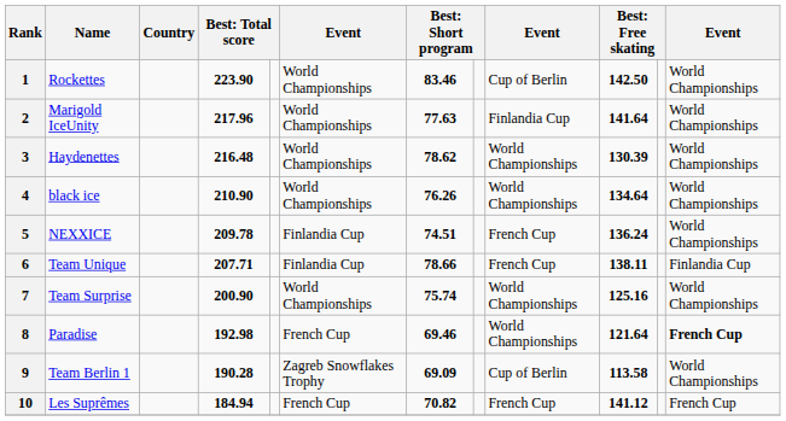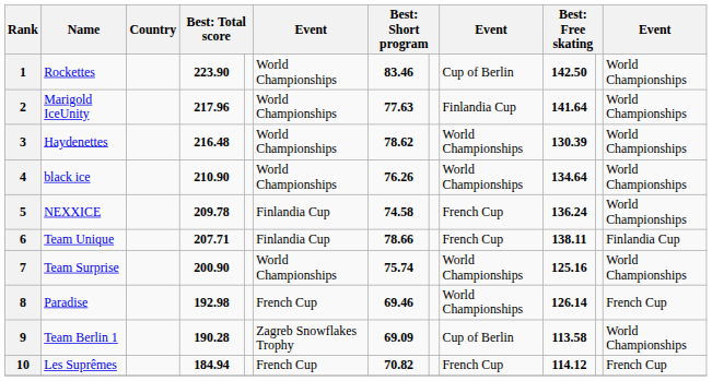 <table class="wikitable sortable">
 <tr>
 <th>Rank</th>
 <th>Name</th>
 <th>Country</th>
 <th width=120px colspan="2">Best: Total score</th>
 <th>Event</th>
 <th colspan="2">Best: <br> Short program</th>
 <th>Event</th>
 <th colspan="2">Best: <br> Free skating</th>
 <th>Event</th>
 </tr>
 <tr>
 <th>1</th>
 <td><a href='#'>Rockettes</a></td>
 <td align=center></td>
 <td align=center><strong>223.90</strong></td>
 <td align=center></td>
 <td>World Championships</td>
 <td align=center><strong>83.46</strong></td>
 <td align=center></td>
 <td>Cup of Berlin</td>
 <td align=center><strong>142.50</strong></td>
 <td align=center></td>
 <td>World Championships</td>
 </tr>
 <tr>
 <th>2</th>
 <td><a href='#'>Marigold IceUnity</a></td>
 <td align=center></td>
 <td align=center><strong>217.96</strong></td>
 <td align=center></td>
 <td>World Championships</td>
 <td align=center><strong>77.63</strong></td>
 <td align=center></td>
 <td>Finlandia Cup</td>
 <td align=center><strong>141.64</strong></td>
 <td align=center></td>
 <td>World Championships</td>
 </tr>
 <tr>
 <th>3</th>
 <td><a href='#'>Haydenettes</a></td>
 <td align=center></td>
 <td align=center><strong>216.48</strong></td>
 <td align=center></td>
 <td>World Championships</td>
 <td align=center><strong>78.62</strong></td>
 <td align=center></td>
 <td>World Championships</td>
 <td align=center><strong>130.39</strong></td>
 <td align=center></td>
 <td>World Championships</td>
 </tr>
 <tr>
 <th>4</th>
 <td><a href='#'>black ice</a></td>
 <td align=center></td>
 <td align=center><strong>210.90</strong></td>
 <td align=center></td>
 <td>World Championships</td>
 <td align=center><strong>76.26</strong></td>
 <td align=center></td>
 <td>World Championships</td>
 <td align=center><strong>134.64</strong></td>
 <td align=center></td>
 <td>World Championships</td>
 </tr>
 <tr>
 <th>5</th>
 <td><a href='#'>NEXXICE</a></td>
 <td align=center></td>
 <td align=center><strong>209.78</strong></td>
 <td align=center></td>
 <td>Finlandia Cup</td>
-<td align=center><strong>74.51</strong></td>
+<td align=center><strong>74.58</strong></td>
 <td align=center></td>
 <td>French Cup</td>
 <td align=center><strong>136.24</strong></td>
 <td align=center></td>
 <td>World Championships</td>
 </tr>
 <tr>
 <th>6</th>
 <td><a href='#'>Team Unique</a></td>
 <td align=center></td>
 <td align=center><strong>207.71</strong></td>
 <td align=center></td>
 <td>Finlandia Cup</td>
 <td align=center><strong>78.66</strong></td>
 <td align=center></td>
 <td>French Cup</td>
 <td align=center><strong>138.11</strong></td>
 <td align=center></td>
 <td>Finlandia Cup</td>
 </tr>
 <tr>
 <th>7</th>
 <td><a href='#'>Team Surprise</a></td>
 <td align=center></td>
 <td align=center><strong>200.90</strong></td>
 <td align=center></td>
 <td>World Championships</td>
 <td align=center><strong>75.74</strong></td>
 <td align=center></td>
 <td>World Championships</td>
 <td align=center><strong>125.16</strong></td>
 <td align=center></td>
 <td>World Championships</td>
 </tr>
 <tr>
 <th>8</th>
 <td><a href='#'>Paradise</a></td>
 <td align=center></td>
 <td align=center><strong>192.98</strong></td>
 <td align=center></td>
 <td>French Cup</td>
 <td align=center><strong>69.46</strong></td>
 <td align=center></td>
 <td>World Championships</td>
-<td align=center><strong>121.64</strong></td>
+<td align=center><strong>126.14</strong></td>
 <td align=center></td>
-<td><strong>French Cup</strong></td>
+<td>French Cup</td>
 </tr>
 <tr>
 <th>9</th>
 <td><a href='#'>Team Berlin 1</a></td>
 <td align=center></td>
 <td align=center><strong>190.28</strong></td>
 <td align=center></td>
 <td>Zagreb Snowflakes Trophy</td>
 <td align=center><strong>69.09</strong></td>
 <td align=center></td>
 <td>Cup of Berlin</td>
 <td align=center><strong>113.58</strong></td>
 <td align=center></td>
 <td>World Championships</td>
 </tr>
 <tr>
 <th>10</th>
 <td><a href='#'>Les Suprêmes</a></td>
 <td align=center></td>
 <td align=center><strong>184.94</strong></td>
 <td align=center></td>
 <td>French Cup</td>
 <td align=center><strong>70.82</strong></td>
 <td align=center></td>
 <td>French Cup</td>
-<td align=center><strong>141.12</strong></td>
+<td align=center><strong>114.12</strong></td>
 <td align=center></td>
 <td>French Cup</td>
 </tr>
 <tr>
 </tr>
 </table>
